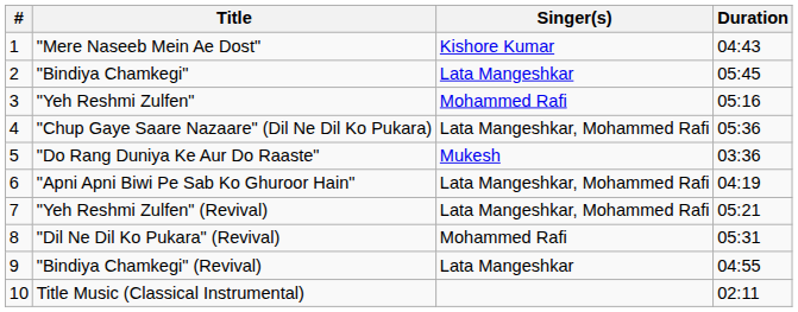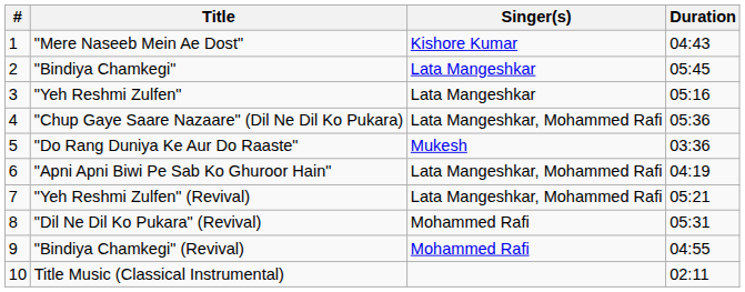 <table class=wikitable>
 <tr>
 <th>#</th>
 <th>Title</th>
 <th>Singer(s)</th>
 <th>Duration</th>
 </tr>
 <tr>
 <td>1</td>
 <td>"Mere Naseeb Mein Ae Dost"</td>
 <td><a href='#'>Kishore Kumar</a></td>
 <td>04:43</td>
 </tr>
 <tr>
 <td>2</td>
 <td>"Bindiya Chamkegi"</td>
 <td><a href='#'>Lata Mangeshkar</a></td>
 <td>05:45</td>
 </tr>
 <tr>
 <td>3</td>
 <td>"Yeh Reshmi Zulfen"</td>
-<td><a href='#'>Mohammed Rafi</a></td>
+<td>Lata Mangeshkar</td>
 <td>05:16</td>
 </tr>
 <tr>
 <td>4</td>
 <td>"Chup Gaye Saare Nazaare" (Dil Ne Dil Ko Pukara)</td>
 <td>Lata Mangeshkar, Mohammed Rafi</td>
 <td>05:36</td>
 </tr>
 <tr>
 <td>5</td>
 <td>"Do Rang Duniya Ke Aur Do Raaste"</td>
 <td><a href='#'>Mukesh</a></td>
 <td>03:36</td>
 </tr>
 <tr>
 <td>6</td>
 <td>"Apni Apni Biwi Pe Sab Ko Ghuroor Hain"</td>
 <td>Lata Mangeshkar, Mohammed Rafi</td>
 <td>04:19</td>
 </tr>
 <tr>
 <td>7</td>
 <td>"Yeh Reshmi Zulfen" (Revival)</td>
 <td>Lata Mangeshkar, Mohammed Rafi</td>
 <td>05:21</td>
 </tr>
 <tr>
 <td>8</td>
 <td>"Dil Ne Dil Ko Pukara" (Revival)</td>
 <td>Mohammed Rafi</td>
 <td>05:31</td>
 </tr>
 <tr>
 <td>9</td>
 <td>"Bindiya Chamkegi" (Revival)</td>
-<td>Lata Mangeshkar</td>
+<td><a href='#'>Mohammed Rafi</a></td>
 <td>04:55</td>
 </tr>
 <tr>
 <td>10</td>
 <td>Title Music (Classical Instrumental)</td>
 <td></td>
 <td>02:11</td>
 </tr>
 </table>
